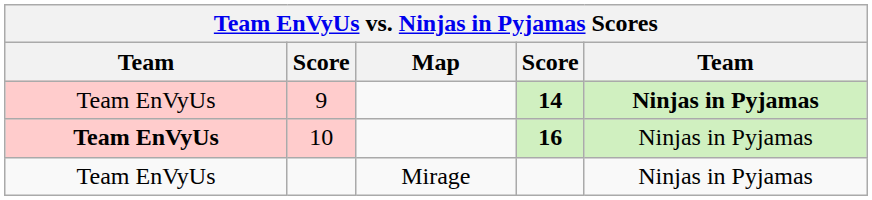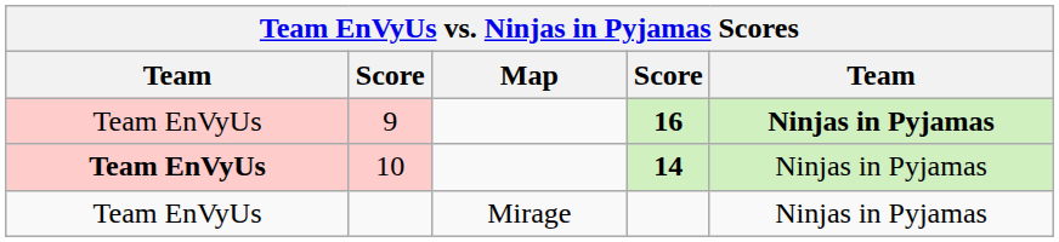 <table class="wikitable" style="text-align: center;">
 <tr>
 <th colspan=5><a href='#'>Team EnVyUs</a> vs.  <a href='#'>Ninjas in Pyjamas</a> Scores</th>
 </tr>
 <tr>
 <th width="181px">Team</th>
 <th width="20px">Score</th>
 <th width="100px">Map</th>
 <th width="20px">Score</th>
 <th width="181px">Team</th>
 </tr>
 <tr>
 <td style="background: #FFCCCC;">Team EnVyUs</td>
 <td style="background: #FFCCCC;">9</td>
 <td></td>
-<td style="background: #D0F0C0;"><strong>14</strong></td>
+<td style="background: #D0F0C0;"><strong>16</strong></td>
 <td style="background: #D0F0C0;"><strong>Ninjas in Pyjamas</strong></td>
 </tr>
 <tr>
 <td style="background: #FFCCCC;"><strong>Team EnVyUs</strong></td>
 <td style="background: #FFCCCC;">10</td>
 <td></td>
-<td style="background: #D0F0C0;"><strong>16</strong></td>
+<td style="background: #D0F0C0;"><strong>14</strong></td>
 <td style="background: #D0F0C0;">Ninjas in Pyjamas</td>
 </tr>
 <tr>
 <td>Team EnVyUs</td>
 <td></td>
 <td>Mirage</td>
 <td></td>
 <td>Ninjas in Pyjamas</td>
 </tr>
 </table>
